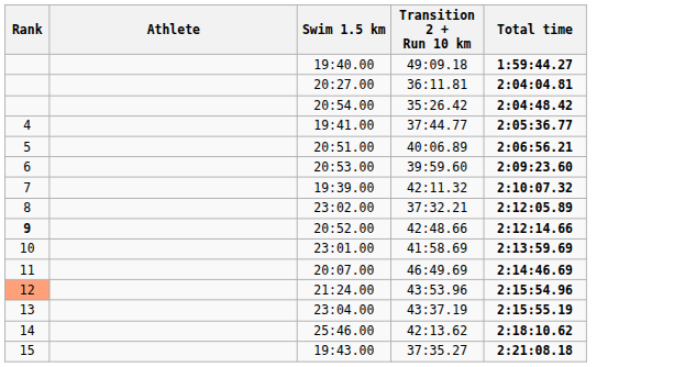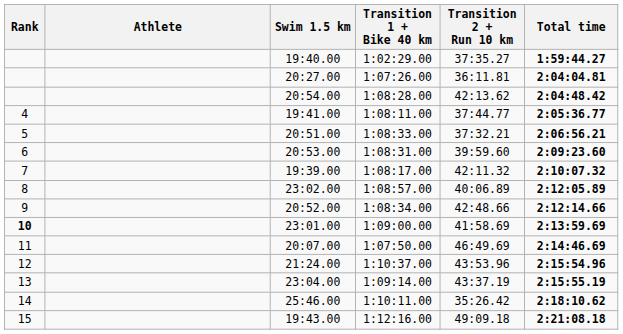 <table class=wikitable style="text-align:center">
 <tr>
 <th width=40>Rank</th>
 <th width=250>Athlete</th>
 <th width=90>Swim 1.5 km</th>
+<th width=90>Transition 1 +<br>Bike 40 km</th>
 <th width=90>Transition 2 +<br>Run 10 km</th>
 <th width=100>Total time</th>
 </tr>
 <tr>
 <td></td>
 <td align=left></td>
 <td>19:40.00</td>
-<td>49:09.18</td>
+<td>1:02:29.00</td>
+<td>37:35.27</td>
 <td><strong>1:59:44.27</strong></td>
 </tr>
 <tr>
 <td></td>
 <td align=left></td>
 <td>20:27.00</td>
+<td>1:07:26.00</td>
 <td>36:11.81</td>
 <td><strong>2:04:04.81</strong></td>
 </tr>
 <tr>
 <td></td>
 <td align=left></td>
 <td>20:54.00</td>
-<td>35:26.42</td>
+<td>1:08:28.00</td>
+<td>42:13.62</td>
 <td><strong>2:04:48.42</strong></td>
 </tr>
 <tr>
 <td>4</td>
 <td align=left></td>
 <td>19:41.00</td>
+<td>1:08:11.00</td>
 <td>37:44.77</td>
 <td><strong>2:05:36.77</strong></td>
 </tr>
 <tr>
 <td>5</td>
 <td align=left></td>
 <td>20:51.00</td>
-<td>40:06.89</td>
+<td>1:08:33.00</td>
+<td>37:32.21</td>
 <td><strong>2:06:56.21</strong></td>
 </tr>
 <tr>
 <td>6</td>
 <td align=left></td>
 <td>20:53.00</td>
+<td>1:08:31.00</td>
 <td>39:59.60</td>
 <td><strong>2:09:23.60</strong></td>
 </tr>
 <tr>
 <td>7</td>
 <td align=left></td>
 <td>19:39.00</td>
+<td>1:08:17.00</td>
 <td>42:11.32</td>
 <td><strong>2:10:07.32</strong></td>
 </tr>
 <tr>
 <td>8</td>
 <td align=left></td>
 <td>23:02.00</td>
-<td>37:32.21</td>
+<td>1:08:57.00</td>
+<td>40:06.89</td>
 <td><strong>2:12:05.89</strong></td>
 </tr>
 <tr>
-<td><strong>9</strong></td>
+<td>9</td>
 <td align=left></td>
 <td>20:52.00</td>
+<td>1:08:34.00</td>
 <td>42:48.66</td>
 <td><strong>2:12:14.66</strong></td>
 </tr>
 <tr>
-<td>10</td>
+<td><strong>10</strong></td>
 <td align=left></td>
 <td>23:01.00</td>
+<td>1:09:00.00</td>
 <td>41:58.69</td>
 <td><strong>2:13:59.69</strong></td>
 </tr>
 <tr>
 <td>11</td>
 <td align=left></td>
 <td>20:07.00</td>
+<td>1:07:50.00</td>
 <td>46:49.69</td>
 <td><strong>2:14:46.69</strong></td>
 </tr>
 <tr>
-<td style="background: lightsalmon;">12</td>
+<td>12</td>
 <td align=left></td>
 <td>21:24.00</td>
+<td>1:10:37.00</td>
 <td>43:53.96</td>
 <td><strong>2:15:54.96</strong></td>
 </tr>
 <tr>
 <td>13</td>
 <td align=left></td>
 <td>23:04.00</td>
+<td>1:09:14.00</td>
 <td>43:37.19</td>
 <td><strong>2:15:55.19</strong></td>
 </tr>
 <tr>
 <td>14</td>
 <td align=left></td>
 <td>25:46.00</td>
-<td>42:13.62</td>
+<td>1:10:11.00</td>
+<td>35:26.42</td>
 <td><strong>2:18:10.62</strong></td>
 </tr>
 <tr>
 <td>15</td>
 <td align=left></td>
 <td>19:43.00</td>
-<td>37:35.27</td>
+<td>1:12:16.00</td>
+<td>49:09.18</td>
 <td><strong>2:21:08.18</strong></td>
 </tr>
 </table>
